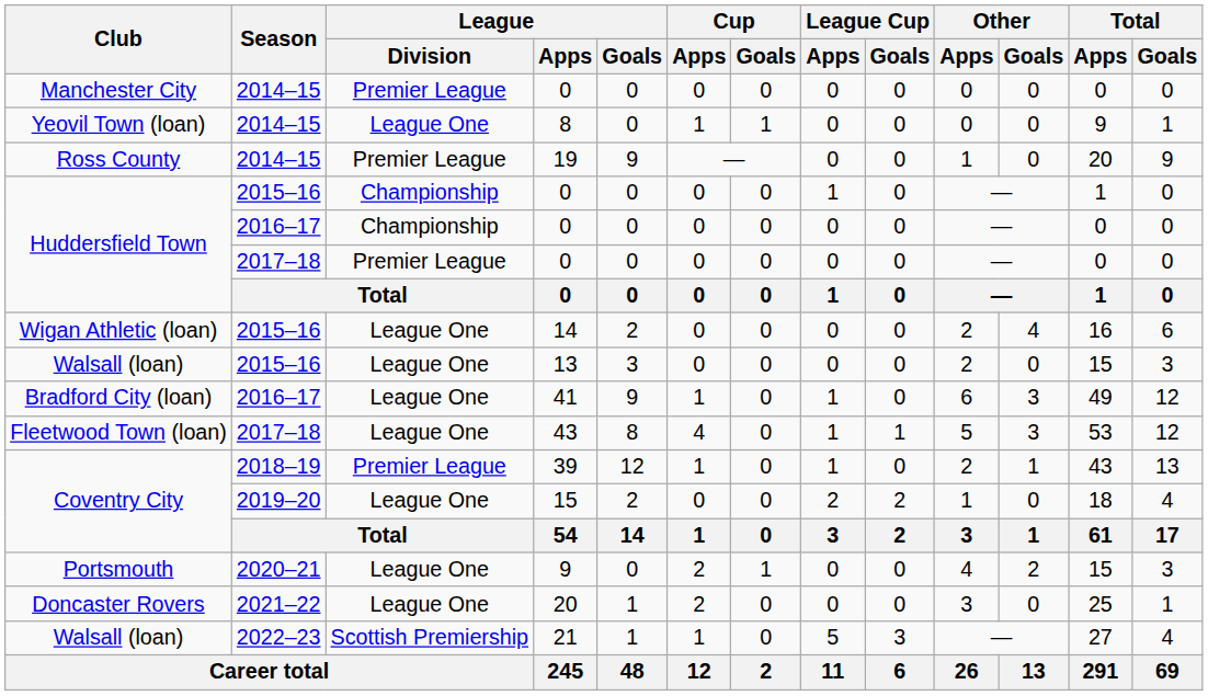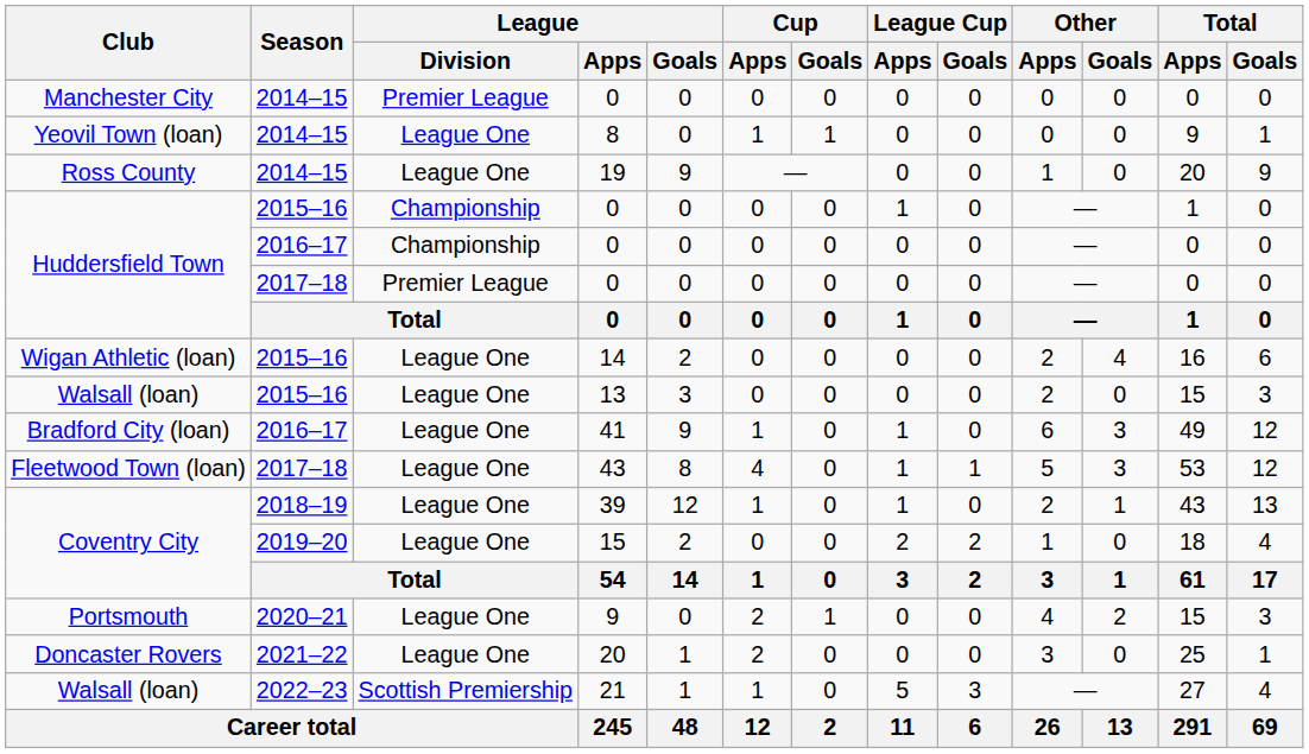 <table class=wikitable style=text-align:center>
 <tr>
 <th rowspan="2">Club</th>
 <th rowspan="2">Season</th>
 <th colspan="3">League</th>
 <th colspan="2">Cup</th>
 <th colspan="2">League Cup</th>
 <th colspan="2">Other</th>
 <th colspan="2">Total</th>
 </tr>
 <tr>
 <th>Division</th>
 <th>Apps</th>
 <th>Goals</th>
 <th>Apps</th>
 <th>Goals</th>
 <th>Apps</th>
 <th>Goals</th>
 <th>Apps</th>
 <th>Goals</th>
 <th>Apps</th>
 <th>Goals</th>
 </tr>
 <tr>
 <td><a href='#'>Manchester City</a></td>
 <td><a href='#'>2014–15</a></td>
 <td><a href='#'>Premier League</a></td>
 <td>0</td>
 <td>0</td>
 <td>0</td>
 <td>0</td>
 <td>0</td>
 <td>0</td>
 <td>0</td>
 <td>0</td>
 <td>0</td>
 <td>0</td>
 </tr>
 <tr>
 <td><a href='#'>Yeovil Town</a> (loan)</td>
 <td><a href='#'>2014–15</a></td>
 <td><a href='#'>League One</a></td>
 <td>8</td>
 <td>0</td>
 <td>1</td>
 <td>1</td>
 <td>0</td>
 <td>0</td>
 <td>0</td>
 <td>0</td>
 <td>9</td>
 <td>1</td>
 </tr>
 <tr>
 <td><a href='#'>Ross County</a></td>
 <td><a href='#'>2014–15</a></td>
-<td>Premier League</td>
+<td>League One</td>
 <td>19</td>
 <td>9</td>
 <td colspan="2">—</td>
 <td>0</td>
 <td>0</td>
 <td>1</td>
 <td>0</td>
 <td>20</td>
 <td>9</td>
 </tr>
 <tr>
 <td rowspan="4"><a href='#'>Huddersfield Town</a></td>
 <td><a href='#'>2015–16</a></td>
 <td><a href='#'>Championship</a></td>
 <td>0</td>
 <td>0</td>
 <td>0</td>
 <td>0</td>
 <td>1</td>
 <td>0</td>
 <td colspan="2">—</td>
 <td>1</td>
 <td>0</td>
 </tr>
 <tr>
 <td><a href='#'>2016–17</a></td>
 <td>Championship</td>
 <td>0</td>
 <td>0</td>
 <td>0</td>
 <td>0</td>
 <td>0</td>
 <td>0</td>
 <td colspan="2">—</td>
 <td>0</td>
 <td>0</td>
 </tr>
 <tr>
 <td><a href='#'>2017–18</a></td>
 <td>Premier League</td>
 <td>0</td>
 <td>0</td>
 <td>0</td>
 <td>0</td>
 <td>0</td>
 <td>0</td>
 <td colspan="2">—</td>
 <td>0</td>
 <td>0</td>
 </tr>
 <tr>
 <th colspan="2">Total</th>
 <th>0</th>
 <th>0</th>
 <th>0</th>
 <th>0</th>
 <th>1</th>
 <th>0</th>
 <th colspan="2">—</th>
 <th>1</th>
 <th>0</th>
 </tr>
 <tr>
 <td><a href='#'>Wigan Athletic</a> (loan)</td>
 <td><a href='#'>2015–16</a></td>
 <td>League One</td>
 <td>14</td>
 <td>2</td>
 <td>0</td>
 <td>0</td>
 <td>0</td>
 <td>0</td>
 <td>2</td>
 <td>4</td>
 <td>16</td>
 <td>6</td>
 </tr>
 <tr>
 <td><a href='#'>Walsall</a> (loan)</td>
 <td><a href='#'>2015–16</a></td>
 <td>League One</td>
 <td>13</td>
 <td>3</td>
 <td>0</td>
 <td>0</td>
 <td>0</td>
 <td>0</td>
 <td>2</td>
 <td>0</td>
 <td>15</td>
 <td>3</td>
 </tr>
 <tr>
 <td><a href='#'>Bradford City</a> (loan)</td>
 <td><a href='#'>2016–17</a></td>
 <td>League One</td>
 <td>41</td>
 <td>9</td>
 <td>1</td>
 <td>0</td>
 <td>1</td>
 <td>0</td>
 <td>6</td>
 <td>3</td>
 <td>49</td>
 <td>12</td>
 </tr>
 <tr>
 <td><a href='#'>Fleetwood Town</a> (loan)</td>
 <td><a href='#'>2017–18</a></td>
 <td>League One</td>
 <td>43</td>
 <td>8</td>
 <td>4</td>
 <td>0</td>
 <td>1</td>
 <td>1</td>
 <td>5</td>
 <td>3</td>
 <td>53</td>
 <td>12</td>
 </tr>
 <tr>
 <td rowspan="3"><a href='#'>Coventry City</a></td>
 <td><a href='#'>2018–19</a></td>
-<td><a href='#'>Premier League</a></td>
+<td>League One</td>
 <td>39</td>
 <td>12</td>
 <td>1</td>
 <td>0</td>
 <td>1</td>
 <td>0</td>
 <td>2</td>
 <td>1</td>
 <td>43</td>
 <td>13</td>
 </tr>
 <tr>
 <td><a href='#'>2019–20</a></td>
 <td>League One</td>
 <td>15</td>
 <td>2</td>
 <td>0</td>
 <td>0</td>
 <td>2</td>
 <td>2</td>
 <td>1</td>
 <td>0</td>
 <td>18</td>
 <td>4</td>
 </tr>
 <tr>
 <th colspan="2">Total</th>
 <th>54</th>
 <th>14</th>
 <th>1</th>
 <th>0</th>
 <th>3</th>
 <th>2</th>
 <th>3</th>
 <th>1</th>
 <th>61</th>
 <th>17</th>
 </tr>
 <tr>
 <td rowspan="1"><a href='#'>Portsmouth</a></td>
 <td><a href='#'>2020–21</a></td>
 <td>League One</td>
 <td>9</td>
 <td>0</td>
 <td>2</td>
 <td>1</td>
 <td>0</td>
 <td>0</td>
 <td>4</td>
 <td>2</td>
 <td>15</td>
 <td>3</td>
 </tr>
 <tr>
 <td><a href='#'>Doncaster Rovers</a></td>
 <td><a href='#'>2021–22</a></td>
 <td>League One</td>
 <td>20</td>
 <td>1</td>
 <td>2</td>
 <td>0</td>
 <td>0</td>
 <td>0</td>
 <td>3</td>
 <td>0</td>
 <td>25</td>
 <td>1</td>
 </tr>
 <tr>
 <td><a href='#'>Walsall</a> (loan)</td>
 <td><a href='#'>2022–23</a></td>
 <td><a href='#'>Scottish Premiership</a></td>
 <td>21</td>
 <td>1</td>
 <td>1</td>
 <td>0</td>
 <td>5</td>
 <td>3</td>
 <td colspan="2">—</td>
 <td>27</td>
 <td>4</td>
 </tr>
 <tr>
 <th colspan="3">Career total</th>
 <th>245</th>
 <th>48</th>
 <th>12</th>
 <th>2</th>
 <th>11</th>
 <th>6</th>
 <th>26</th>
 <th>13</th>
 <th>291</th>
 <th>69</th>
 </tr>
 </table>
